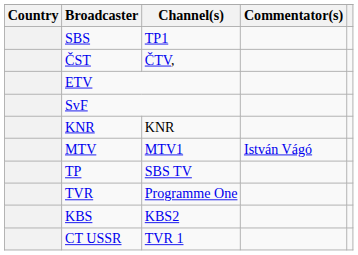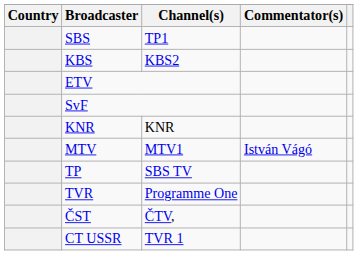 <table class="wikitable plainrowheaders">
 <tr>
 </tr>
 <tr>
 <th scope="col">Country</th>
 <th scope="col">Broadcaster</th>
 <th scope="col">Channel(s)</th>
 <th scope="col">Commentator(s)</th>
 <th scope="col"></th>
 </tr>
 <tr>
 <th scope="row"></th>
 <td><a href='#'>SBS</a></td>
 <td><a href='#'>TP1</a></td>
 <td></td>
 <td style="text-align:center"></td>
 </tr>
 <tr>
 <th scope="row"></th>
-<td><a href='#'>ČST</a></td>
-<td><a href='#'>ČTV</a>, </td>
+<td><a href='#'>KBS</a></td>
+<td><a href='#'>KBS2</a></td>
 <td></td>
 <td style="text-align:center"></td>
 </tr>
 <tr>
 <th scope="row"></th>
 <td colspan="2"><a href='#'>ETV</a></td>
 <td></td>
 <td style="text-align:center"></td>
 </tr>
 <tr>
 <th scope="row"></th>
 <td colspan="2"><a href='#'>SvF</a></td>
 <td></td>
 <td style="text-align:center"></td>
 </tr>
 <tr>
 <th scope="row"></th>
 <td><a href='#'>KNR</a></td>
 <td>KNR</td>
 <td></td>
 <td style="text-align:center"></td>
 </tr>
 <tr>
 <th scope="row"></th>
 <td><a href='#'>MTV</a></td>
 <td><a href='#'>MTV1</a></td>
 <td><a href='#'>István Vágó</a></td>
 <td style="text-align:center"></td>
 </tr>
 <tr>
 <th scope="row"></th>
 <td><a href='#'>TP</a></td>
 <td><a href='#'>SBS TV</a></td>
 <td></td>
 <td style="text-align:center"></td>
 </tr>
 <tr>
 <th scope="row"></th>
 <td><a href='#'>TVR</a></td>
 <td><a href='#'>Programme One</a></td>
 <td></td>
 <td style="text-align:center"></td>
 </tr>
 <tr>
 <th scope="row"></th>
-<td><a href='#'>KBS</a></td>
-<td><a href='#'>KBS2</a></td>
+<td><a href='#'>ČST</a></td>
+<td><a href='#'>ČTV</a>, </td>
 <td></td>
 <td style="text-align:center"></td>
 </tr>
 <tr>
 <th scope="row"></th>
 <td><a href='#'>CT USSR</a></td>
 <td><a href='#'>TVR 1</a></td>
 <td></td>
 <td style="text-align:center"></td>
 </tr>
 </table>
